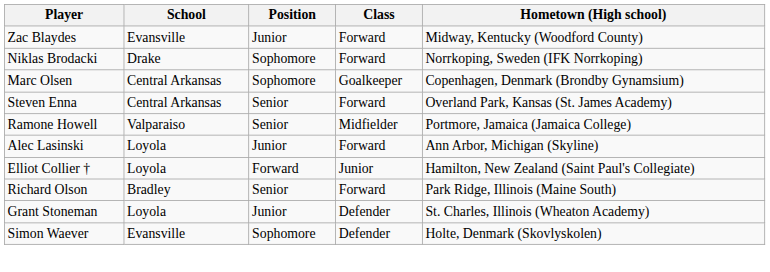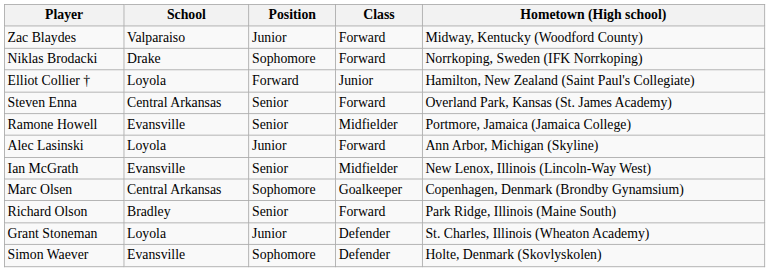 <table class="wikitable sortable" style="text-align: left; width:70%">
 <tr>
 <th>Player</th>
 <th>School</th>
 <th>Position</th>
 <th>Class</th>
 <th>Hometown (High school)</th>
 </tr>
 <tr>
 <td>Zac Blaydes</td>
-<td>Evansville</td>
+<td>Valparaiso</td>
 <td>Junior</td>
 <td>Forward</td>
 <td>Midway, Kentucky (Woodford County)</td>
 </tr>
 <tr>
 <td>Niklas Brodacki</td>
 <td>Drake</td>
 <td>Sophomore</td>
 <td>Forward</td>
 <td>Norrkoping, Sweden (IFK Norrkoping)</td>
 </tr>
 <tr>
-<td>Marc Olsen</td>
-<td>Central Arkansas</td>
-<td>Sophomore</td>
-<td>Goalkeeper</td>
-<td>Copenhagen, Denmark (Brondby Gynamsium)</td>
+<td>Elliot Collier †</td>
+<td>Loyola</td>
+<td>Forward</td>
+<td>Junior</td>
+<td>Hamilton, New Zealand (Saint Paul's Collegiate)</td>
 </tr>
 <tr>
 <td>Steven Enna</td>
 <td>Central Arkansas</td>
 <td>Senior</td>
 <td>Forward</td>
 <td>Overland Park, Kansas (St. James Academy)</td>
 </tr>
 <tr>
 <td>Ramone Howell</td>
-<td>Valparaiso</td>
+<td>Evansville</td>
 <td>Senior</td>
 <td>Midfielder</td>
 <td>Portmore, Jamaica  (Jamaica College)</td>
 </tr>
 <tr>
 <td>Alec Lasinski</td>
 <td>Loyola</td>
 <td>Junior</td>
 <td>Forward</td>
 <td>Ann Arbor, Michigan (Skyline)</td>
 </tr>
 <tr>
-<td>Elliot Collier †</td>
-<td>Loyola</td>
-<td>Forward</td>
-<td>Junior</td>
-<td>Hamilton, New Zealand (Saint Paul's Collegiate)</td>
+<td>Ian McGrath</td>
+<td>Evansville</td>
+<td>Senior</td>
+<td>Midfielder</td>
+<td>New Lenox, Illinois (Lincoln-Way West)</td>
+</tr>
+<tr>
+<td>Marc Olsen</td>
+<td>Central Arkansas</td>
+<td>Sophomore</td>
+<td>Goalkeeper</td>
+<td>Copenhagen, Denmark (Brondby Gynamsium)</td>
 </tr>
 <tr>
 <td>Richard Olson</td>
 <td>Bradley</td>
 <td>Senior</td>
 <td>Forward</td>
 <td>Park Ridge, Illinois (Maine South)</td>
 </tr>
 <tr>
 <td>Grant Stoneman</td>
 <td>Loyola</td>
 <td>Junior</td>
 <td>Defender</td>
 <td>St. Charles, Illinois (Wheaton Academy)</td>
 </tr>
 <tr>
 <td>Simon Waever</td>
 <td>Evansville</td>
 <td>Sophomore</td>
 <td>Defender</td>
 <td>Holte, Denmark (Skovlyskolen)</td>
 </tr>
 </table>
